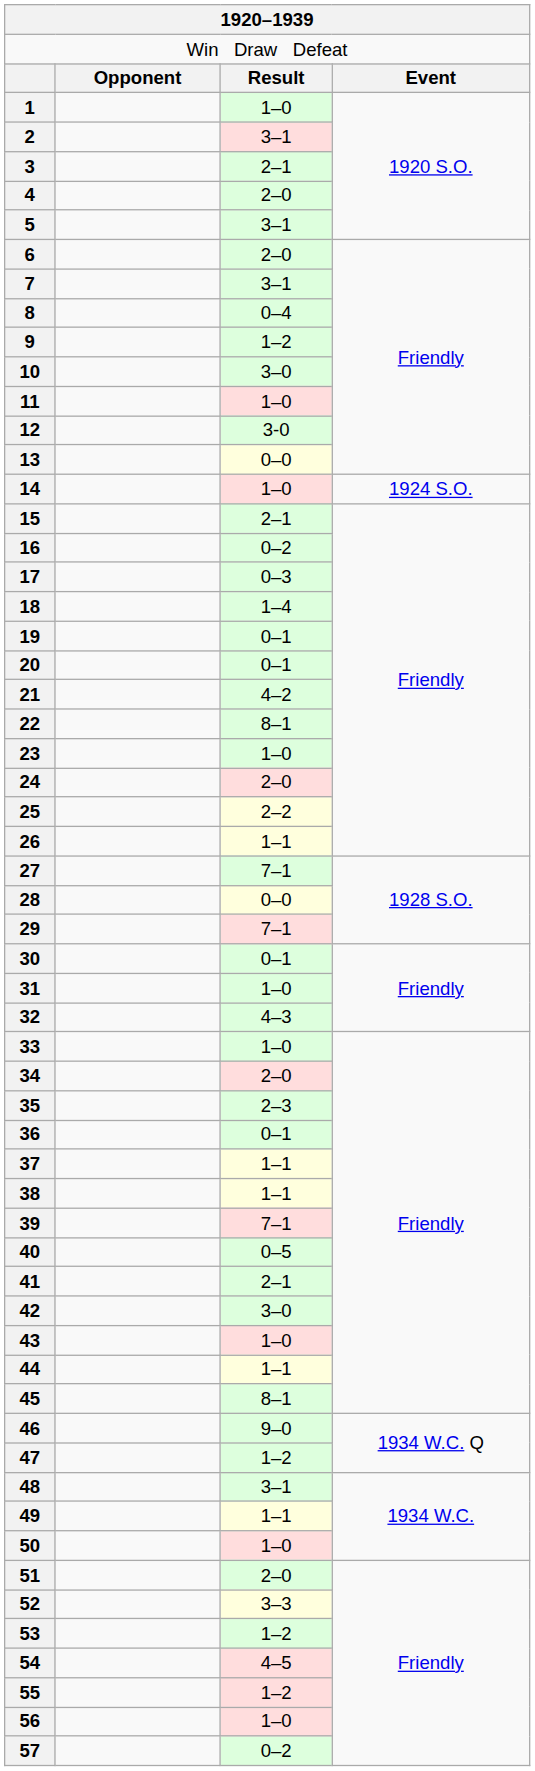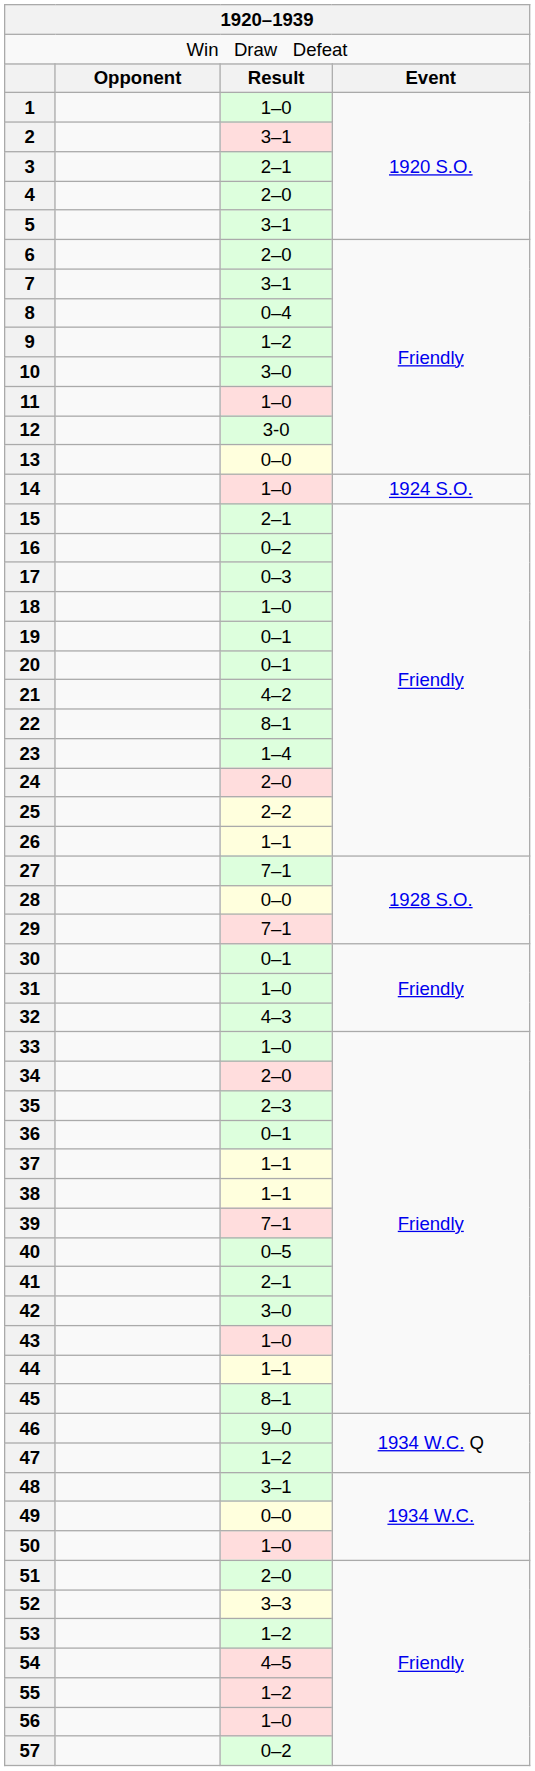 <table class="wikitable collapsible collapsed" style="font-size: 90%">
 <tr>
 <th colspan="4" style="width:400px;">1920–1939</th>
 </tr>
 <tr>
 <td style="text-align:center;" colspan="4"> Win   Draw   Defeat</td>
 </tr>
 <tr>
 <th></th>
 <th>Opponent</th>
 <th>Result</th>
 <th>Event</th>
 </tr>
 <tr>
 <th>1</th>
 <td></td>
 <td style="background:#dfd; text-align:center;">1–0</td>
 <td rowspan="5" style="text-align:center;"> <a href='#'>1920 S.O.</a></td>
 </tr>
 <tr>
 <th>2</th>
 <td></td>
 <td style="background:#fdd; text-align:center;">3–1</td>
 </tr>
 <tr>
 <th>3</th>
 <td></td>
 <td style="background:#dfd; text-align:center;">2–1</td>
 </tr>
 <tr>
 <th>4</th>
 <td></td>
 <td style="background:#dfd; text-align:center;">2–0</td>
 </tr>
 <tr>
 <th>5</th>
 <td></td>
 <td style="background:#dfd; text-align:center;">3–1</td>
 </tr>
 <tr>
 <th>6</th>
 <td></td>
 <td style="background:#dfd; text-align:center;">2–0</td>
 <td rowspan="8" style="text-align:center;"><a href='#'>Friendly</a></td>
 </tr>
 <tr>
 <th>7</th>
 <td></td>
 <td style="background:#dfd; text-align:center;">3–1</td>
 </tr>
 <tr>
 <th>8</th>
 <td></td>
 <td style="background:#dfd; text-align:center;">0–4</td>
 </tr>
 <tr>
 <th>9</th>
 <td></td>
 <td style="background:#dfd; text-align:center;">1–2</td>
 </tr>
 <tr>
 <th>10</th>
 <td></td>
 <td style="background:#dfd; text-align:center;">3–0</td>
 </tr>
 <tr>
 <th>11</th>
 <td></td>
 <td style="background:#fdd; text-align:center;">1–0</td>
 </tr>
 <tr>
 <th>12</th>
 <td></td>
 <td style="background:#dfd; text-align:center;">3-0</td>
 </tr>
 <tr>
 <th>13</th>
 <td></td>
 <td style="background:#ffd; text-align:center;">0–0</td>
 </tr>
 <tr>
 <th>14</th>
 <td></td>
 <td style="background:#fdd; text-align:center;">1–0</td>
 <td style="text-align:center;"> <a href='#'>1924 S.O.</a></td>
 </tr>
 <tr>
 <th>15</th>
 <td></td>
 <td style="background:#dfd; text-align:center;">2–1</td>
 <td rowspan="12" style="text-align:center;"><a href='#'>Friendly</a></td>
 </tr>
 <tr>
 <th>16</th>
 <td></td>
 <td style="background:#dfd; text-align:center;">0–2</td>
 </tr>
 <tr>
 <th>17</th>
 <td></td>
 <td style="background:#dfd; text-align:center;">0–3</td>
 </tr>
 <tr>
 <th>18</th>
 <td></td>
-<td style="background:#dfd; text-align:center;">1–4</td>
+<td style="background:#dfd; text-align:center;">1–0</td>
 </tr>
 <tr>
 <th>19</th>
 <td></td>
 <td style="background:#dfd; text-align:center;">0–1</td>
 </tr>
 <tr>
 <th>20</th>
 <td></td>
 <td style="background:#dfd; text-align:center;">0–1</td>
 </tr>
 <tr>
 <th>21</th>
 <td></td>
 <td style="background:#dfd; text-align:center;">4–2</td>
 </tr>
 <tr>
 <th>22</th>
 <td></td>
 <td style="background:#dfd; text-align:center;">8–1</td>
 </tr>
 <tr>
 <th>23</th>
 <td></td>
-<td style="background:#dfd; text-align:center;">1–0</td>
+<td style="background:#dfd; text-align:center;">1–4</td>
 </tr>
 <tr>
 <th>24</th>
 <td></td>
 <td style="background:#fdd; text-align:center;">2–0</td>
 </tr>
 <tr>
 <th>25</th>
 <td></td>
 <td style="background:#ffd; text-align:center;">2–2</td>
 </tr>
 <tr>
 <th>26</th>
 <td></td>
 <td style="background:#ffd; text-align:center;">1–1</td>
 </tr>
 <tr>
 <th>27</th>
 <td></td>
 <td style="background:#dfd; text-align:center;">7–1</td>
 <td rowspan="3" style="text-align:center;"> <a href='#'>1928 S.O.</a></td>
 </tr>
 <tr>
 <th>28</th>
 <td></td>
 <td style="background:#ffd; text-align:center;">0–0</td>
 </tr>
 <tr>
 <th>29</th>
 <td></td>
 <td style="background:#fdd; text-align:center;">7–1</td>
 </tr>
 <tr>
 <th>30</th>
 <td></td>
 <td style="background:#dfd; text-align:center;">0–1</td>
 <td rowspan="3" style="text-align:center;"><a href='#'>Friendly</a></td>
 </tr>
 <tr>
 <th>31</th>
 <td></td>
 <td style="background:#dfd; text-align:center;">1–0</td>
 </tr>
 <tr>
 <th>32</th>
 <td></td>
 <td style="background:#dfd; text-align:center;">4–3</td>
 </tr>
 <tr>
 <th>33</th>
 <td></td>
 <td style="background:#dfd; text-align:center;">1–0</td>
 <td rowspan="13" style="text-align:center;"><a href='#'>Friendly</a></td>
 </tr>
 <tr>
 <th>34</th>
 <td></td>
 <td style="background:#fdd; text-align:center;">2–0</td>
 </tr>
 <tr>
 <th>35</th>
 <td></td>
 <td style="background:#dfd; text-align:center;">2–3</td>
 </tr>
 <tr>
 <th>36</th>
 <td></td>
 <td style="background:#dfd; text-align:center;">0–1</td>
 </tr>
 <tr>
 <th>37</th>
 <td></td>
 <td style="background:#ffd; text-align:center;">1–1</td>
 </tr>
 <tr>
 <th>38</th>
 <td></td>
 <td style="background:#ffd; text-align:center;">1–1</td>
 </tr>
 <tr>
 <th>39</th>
 <td></td>
 <td style="background:#fdd; text-align:center;">7–1</td>
 </tr>
 <tr>
 <th>40</th>
 <td></td>
 <td style="background:#dfd; text-align:center;">0–5</td>
 </tr>
 <tr>
 <th>41</th>
 <td></td>
 <td style="background:#dfd; text-align:center;">2–1</td>
 </tr>
 <tr>
 <th>42</th>
 <td></td>
 <td style="background:#dfd; text-align:center;">3–0</td>
 </tr>
 <tr>
 <th>43</th>
 <td></td>
 <td style="background:#fdd; text-align:center;">1–0</td>
 </tr>
 <tr>
 <th>44</th>
 <td></td>
 <td style="background:#ffd; text-align:center;">1–1</td>
 </tr>
 <tr>
 <th>45</th>
 <td></td>
 <td style="background:#dfd; text-align:center;">8–1</td>
 </tr>
 <tr>
 <th>46</th>
 <td></td>
 <td style="background:#dfd; text-align:center;">9–0</td>
 <td rowspan="2" style="text-align:center;"> <a href='#'>1934 W.C.</a> Q</td>
 </tr>
 <tr>
 <th>47</th>
 <td></td>
 <td style="background:#dfd; text-align:center;">1–2</td>
 </tr>
 <tr>
 <th>48</th>
 <td></td>
 <td style="background:#dfd; text-align:center;">3–1</td>
 <td rowspan="3" style="text-align:center;"> <a href='#'>1934 W.C.</a></td>
 </tr>
 <tr>
 <th>49</th>
 <td></td>
-<td style="background:#ffd; text-align:center;">1–1</td>
+<td style="background:#ffd; text-align:center;">0–0</td>
 </tr>
 <tr>
 <th>50</th>
 <td></td>
 <td style="background:#fdd; text-align:center;">1–0</td>
 </tr>
 <tr>
 <th>51</th>
 <td></td>
 <td style="background:#dfd; text-align:center;">2–0</td>
 <td rowspan="7" style="text-align:center;"><a href='#'>Friendly</a></td>
 </tr>
 <tr>
 <th>52</th>
 <td></td>
 <td style="background:#ffd; text-align:center;">3–3</td>
 </tr>
 <tr>
 <th>53</th>
 <td></td>
 <td style="background:#dfd; text-align:center;">1–2</td>
 </tr>
 <tr>
 <th>54</th>
 <td></td>
 <td style="background:#fdd; text-align:center;">4–5</td>
 </tr>
 <tr>
 <th>55</th>
 <td></td>
 <td style="background:#fdd; text-align:center;">1–2</td>
 </tr>
 <tr>
 <th>56</th>
 <td></td>
 <td style="background:#fdd; text-align:center;">1–0</td>
 </tr>
 <tr>
 <th>57</th>
 <td></td>
 <td style="background:#dfd; text-align:center;">0–2</td>
 </tr>
 </table>
